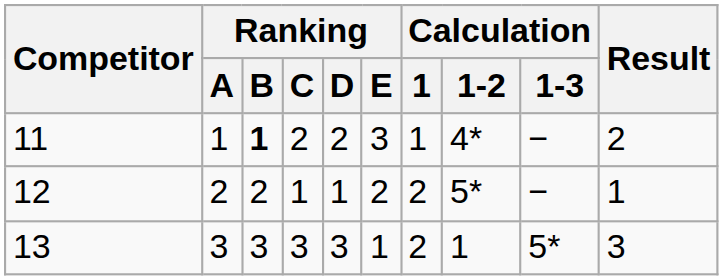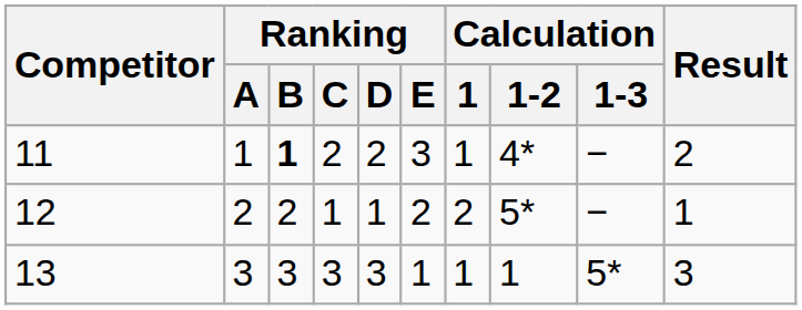 <table class="wikitable">
 <tr>
 <th rowspan="2">Competitor</th>
 <th colspan="5">Ranking</th>
 <th colspan="3">Calculation</th>
 <th rowspan="2">Result</th>
 </tr>
 <tr>
 <th>A</th>
 <th>B</th>
 <th>C</th>
 <th>D</th>
 <th>E</th>
 <th>1</th>
 <th>1-2</th>
 <th>1-3</th>
 </tr>
 <tr>
 <td>11</td>
 <td>1</td>
 <td><strong>1</strong></td>
 <td>2</td>
 <td>2</td>
 <td>3</td>
 <td>1</td>
 <td>4*</td>
 <td>−</td>
 <td>2</td>
 </tr>
 <tr>
 <td>12</td>
 <td>2</td>
 <td>2</td>
 <td>1</td>
 <td>1</td>
 <td>2</td>
 <td>2</td>
 <td>5*</td>
 <td>−</td>
 <td>1</td>
 </tr>
 <tr>
 <td>13</td>
 <td>3</td>
 <td>3</td>
 <td>3</td>
 <td>3</td>
 <td>1</td>
-<td>2</td>
+<td>1</td>
 <td>1</td>
 <td>5*</td>
 <td>3</td>
 </tr>
 </table>
